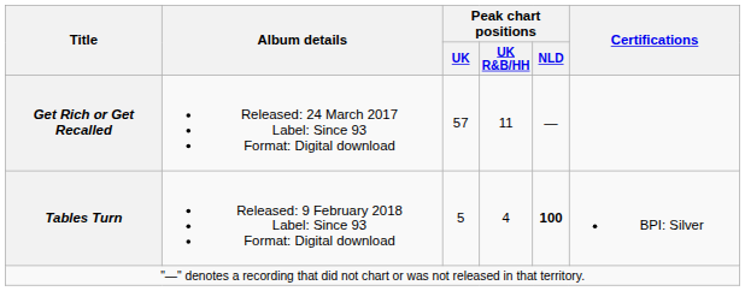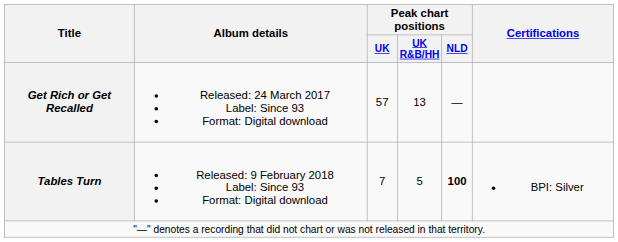 <table class="wikitable plainrowheaders" style="text-align:center;">
 <tr>
 <th scope="col" rowspan="2" style="width:11em;">Title</th>
 <th scope="col" rowspan="2" style="width:20em;">Album details</th>
 <th scope="col" colspan="3">Peak chart positions</th>
 <th scope="col" rowspan="2" style="width:12em;"><a href='#'>Certifications</a></th>
 </tr>
 <tr>
 <th scope="col" style="width:2.5em;font-size:90%;"><a href='#'>UK</a><br></th>
 <th scope="col" style="width:2.5em;font-size:90%;"><a href='#'>UK<br>R&B/HH</a><br></th>
 <th scope="col" style="width:2.5em;font-size:90%;"><a href='#'>NLD</a><br></th>
 </tr>
 <tr>
 <th scope="row"><em>Get Rich or Get Recalled</em></th>
 <td><br><ul><li>Released: 24 March 2017</li><li>Label: Since 93</li><li>Format: Digital download</li></ul></td>
 <td>57</td>
-<td>11</td>
+<td>13</td>
 <td>—</td>
 <td></td>
 </tr>
 <tr>
 <th scope="row"><em>Tables Turn</em></th>
 <td><br><ul><li>Released: 9 February 2018</li><li>Label: Since 93</li><li>Format: Digital download</li></ul></td>
+<td>7</td>
 <td>5</td>
-<td>4</td>
 <td><strong>100</strong></td>
 <td><br><ul><li>BPI: Silver</li></ul></td>
 </tr>
 <tr>
 <td colspan="6" style="font-size:90%">"—" denotes a recording that did not chart or was not released in that territory.</td>
 </tr>
 </table>
